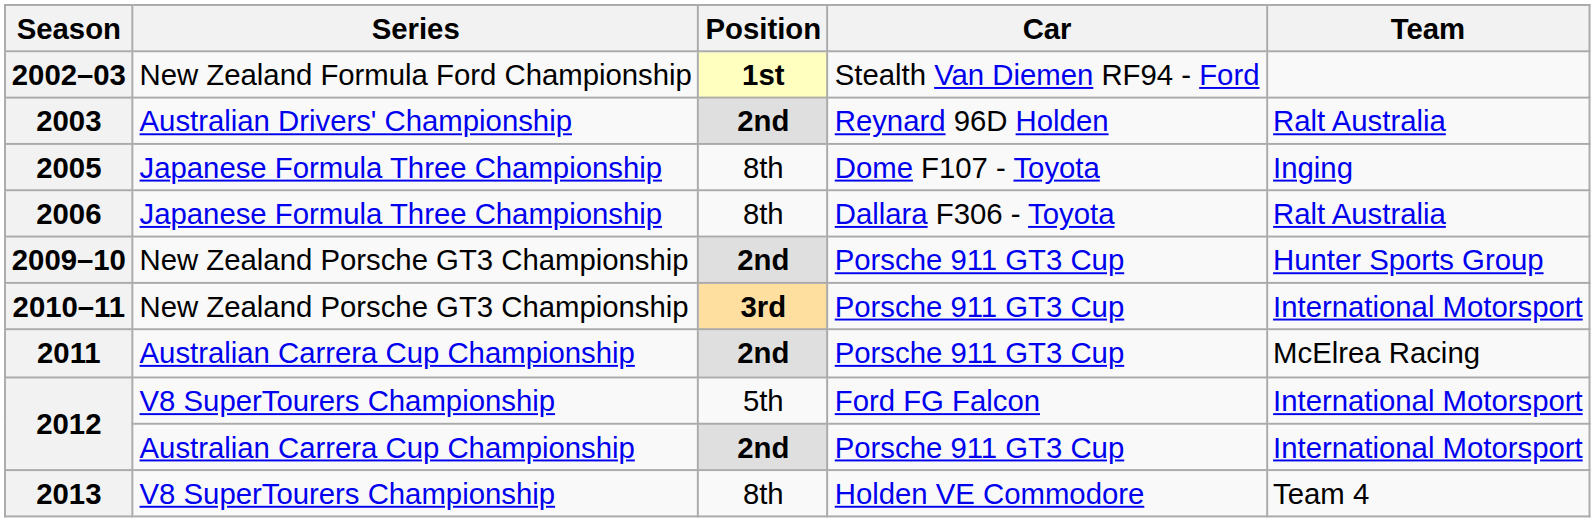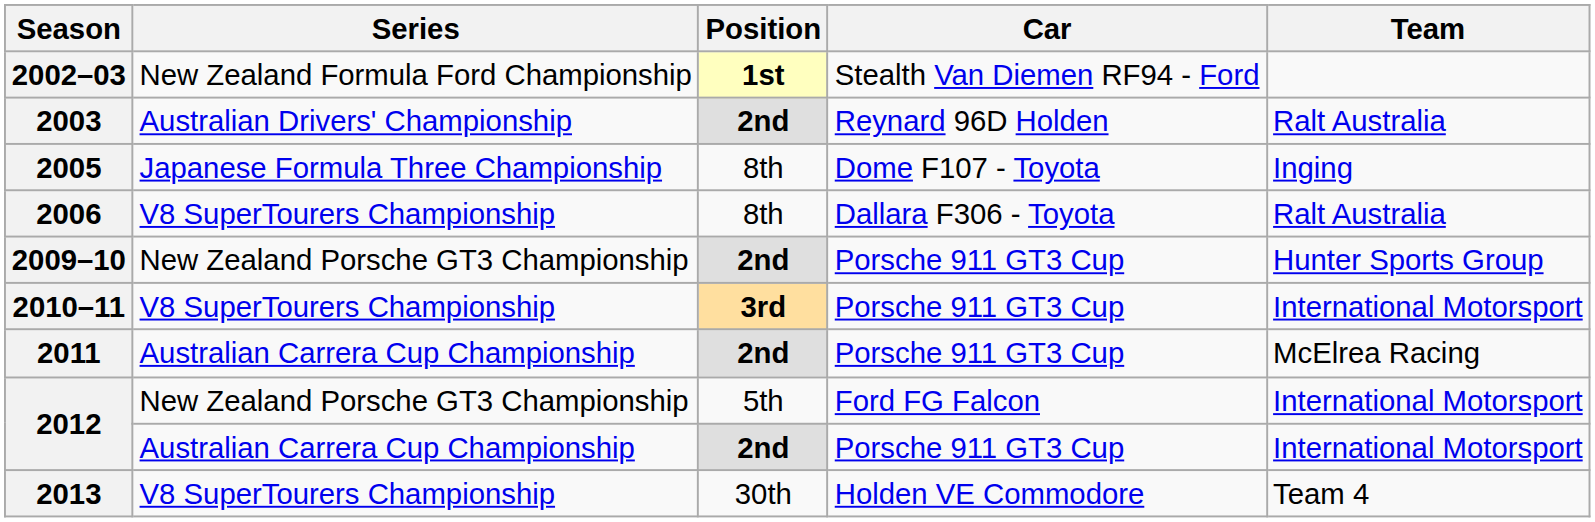 <table class="wikitable" style="font-size: 95%;">
 <tr>
 <th>Season</th>
 <th>Series</th>
 <th>Position</th>
 <th>Car</th>
 <th>Team</th>
 </tr>
 <tr>
 <th>2002–03</th>
 <td>New Zealand Formula Ford Championship</td>
 <td align="center" style="background:#FFFFBF;"><strong>1st</strong></td>
 <td>Stealth <a href='#'>Van Diemen</a> RF94 - <a href='#'>Ford</a></td>
 <td></td>
 </tr>
 <tr>
 <th>2003</th>
 <td><a href='#'>Australian Drivers' Championship</a></td>
 <td align="center" style="background:#dfdfdf;"><strong>2nd</strong></td>
 <td><a href='#'>Reynard</a> 96D <a href='#'>Holden</a></td>
 <td><a href='#'>Ralt Australia</a></td>
 </tr>
 <tr>
 <th>2005</th>
 <td><a href='#'>Japanese Formula Three Championship</a></td>
 <td align="center">8th</td>
 <td><a href='#'>Dome</a> F107 - <a href='#'>Toyota</a></td>
 <td><a href='#'>Inging</a></td>
 </tr>
 <tr>
 <th>2006</th>
-<td><a href='#'>Japanese Formula Three Championship</a></td>
+<td><a href='#'>V8 SuperTourers Championship</a></td>
 <td align="center">8th</td>
 <td><a href='#'>Dallara</a> F306 - <a href='#'>Toyota</a></td>
 <td><a href='#'>Ralt Australia</a></td>
 </tr>
 <tr>
 <th>2009–10</th>
 <td>New Zealand Porsche GT3 Championship</td>
 <td align="center" style="background:#dfdfdf;"><strong>2nd</strong></td>
 <td><a href='#'>Porsche 911 GT3 Cup</a></td>
 <td><a href='#'>Hunter Sports Group</a></td>
 </tr>
 <tr>
 <th>2010–11</th>
-<td>New Zealand Porsche GT3 Championship</td>
+<td><a href='#'>V8 SuperTourers Championship</a></td>
 <td align="center" style="background:#FFDF9F;"><strong>3rd</strong></td>
 <td><a href='#'>Porsche 911 GT3 Cup</a></td>
 <td><a href='#'>International Motorsport</a></td>
 </tr>
 <tr>
 <th>2011</th>
 <td><a href='#'>Australian Carrera Cup Championship</a></td>
 <td align="center" style="background:#dfdfdf;"><strong>2nd</strong></td>
 <td><a href='#'>Porsche 911 GT3 Cup</a></td>
 <td>McElrea Racing</td>
 </tr>
 <tr>
 <th rowspan=2>2012</th>
-<td><a href='#'>V8 SuperTourers Championship</a></td>
+<td>New Zealand Porsche GT3 Championship</td>
 <td align="center">5th</td>
 <td><a href='#'>Ford FG Falcon</a></td>
 <td><a href='#'>International Motorsport</a></td>
 </tr>
 <tr>
 <td><a href='#'>Australian Carrera Cup Championship</a></td>
 <td align="center" style="background:#dfdfdf;"><strong>2nd</strong></td>
 <td><a href='#'>Porsche 911 GT3 Cup</a></td>
 <td><a href='#'>International Motorsport</a></td>
 </tr>
 <tr>
 <th>2013</th>
 <td><a href='#'>V8 SuperTourers Championship</a></td>
-<td align="center">8th</td>
+<td align="center">30th</td>
 <td><a href='#'>Holden VE Commodore</a></td>
 <td>Team 4</td>
 </tr>
 </table>
